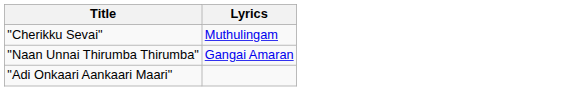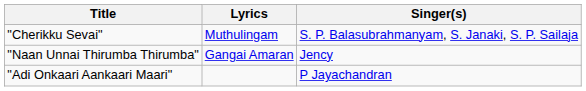 <table class="wikitable">
 <tr>
 <th>Title</th>
 <th>Lyrics</th>
+<th>Singer(s)</th>
 </tr>
 <tr>
 <td>"Cherikku Sevai"</td>
 <td><a href='#'>Muthulingam</a></td>
+<td><a href='#'>S. P. Balasubrahmanyam</a>, <a href='#'>S. Janaki</a>, <a href='#'>S. P. Sailaja</a></td>
 </tr>
 <tr>
 <td>"Naan Unnai Thirumba Thirumba"</td>
 <td><a href='#'>Gangai Amaran</a></td>
+<td><a href='#'>Jency</a></td>
 </tr>
 <tr>
 <td>"Adi Onkaari Aankaari Maari"</td>
 <td></td>
+<td><a href='#'>P Jayachandran</a></td>
 </tr>
 </table>
